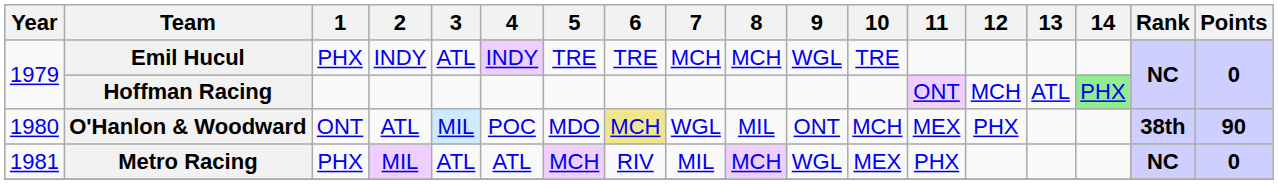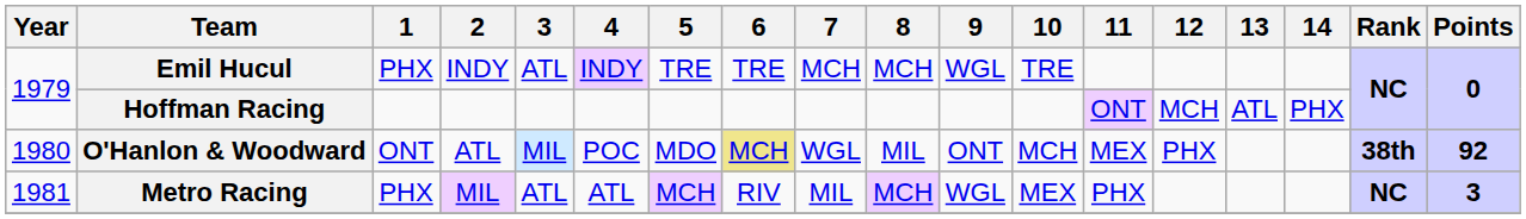 <table class="wikitable" style="text-align:center; font-size:90%">
 <tr>
 <th>Year</th>
 <th>Team</th>
 <th>1</th>
 <th>2</th>
 <th>3</th>
 <th>4</th>
 <th>5</th>
 <th>6</th>
 <th>7</th>
 <th>8</th>
 <th>9</th>
 <th>10</th>
 <th>11</th>
 <th>12</th>
 <th>13</th>
 <th>14</th>
 <th>Rank</th>
 <th>Points</th>
 </tr>
 <tr>
 <td rowspan=2><a href='#'>1979</a></td>
 <th>Emil Hucul</th>
 <td><a href='#'>PHX</a></td>
 <td><a href='#'>INDY</a></td>
 <td><a href='#'>ATL</a></td>
 <td style="background:#EFCFFF;"><a href='#'>INDY</a><br></td>
 <td><a href='#'>TRE</a></td>
 <td><a href='#'>TRE</a></td>
 <td><a href='#'>MCH</a></td>
 <td><a href='#'>MCH</a></td>
 <td><a href='#'>WGL</a></td>
 <td><a href='#'>TRE</a></td>
 <td></td>
 <td></td>
 <td></td>
 <td></td>
 <th style="background:#CFCFFF;" rowspan=2>NC</th>
 <th style="background:#CFCFFF;" rowspan=2>0</th>
 </tr>
 <tr>
 <th>Hoffman Racing</th>
 <td></td>
 <td></td>
 <td></td>
 <td></td>
 <td></td>
 <td></td>
 <td></td>
 <td></td>
 <td></td>
 <td></td>
 <td style="background:#EFCFFF;"><a href='#'>ONT</a><br></td>
 <td><a href='#'>MCH</a></td>
 <td><a href='#'>ATL</a></td>
-<td style="background: lightgreen;"><a href='#'>PHX</a></td>
+<td><a href='#'>PHX</a></td>
 </tr>
 <tr>
 <td><a href='#'>1980</a></td>
 <th>O'Hanlon & Woodward</th>
 <td><a href='#'>ONT</a></td>
 <td><a href='#'>ATL</a></td>
 <td style="background:#CFEAFF;"><a href='#'>MIL</a><br></td>
 <td><a href='#'>POC</a></td>
 <td><a href='#'>MDO</a></td>
 <td style="background: khaki;"><a href='#'>MCH</a></td>
 <td><a href='#'>WGL</a></td>
 <td><a href='#'>MIL</a></td>
 <td><a href='#'>ONT</a></td>
 <td><a href='#'>MCH</a></td>
 <td><a href='#'>MEX</a></td>
 <td><a href='#'>PHX</a></td>
 <td></td>
 <td></td>
 <th style="background:#CFCFFF;">38th</th>
-<th style="background:#CFCFFF;">90</th>
+<th style="background:#CFCFFF;">92</th>
 </tr>
 <tr>
 <td><a href='#'>1981</a></td>
 <th>Metro Racing</th>
 <td><a href='#'>PHX</a></td>
 <td style="background:#EFCFFF;"><a href='#'>MIL</a><br></td>
 <td><a href='#'>ATL</a></td>
 <td><a href='#'>ATL</a></td>
 <td style="background:#EFCFFF;"><a href='#'>MCH</a><br></td>
 <td><a href='#'>RIV</a></td>
 <td><a href='#'>MIL</a></td>
 <td style="background:#EFCFFF;"><a href='#'>MCH</a><br></td>
 <td><a href='#'>WGL</a></td>
 <td><a href='#'>MEX</a></td>
 <td><a href='#'>PHX</a></td>
 <td></td>
 <td></td>
 <td></td>
 <th style="background:#CFCFFF;">NC</th>
-<th style="background:#CFCFFF;">0</th>
+<th style="background:#CFCFFF;">3</th>
 </tr>
 <tr>
 </tr>
 </table>
